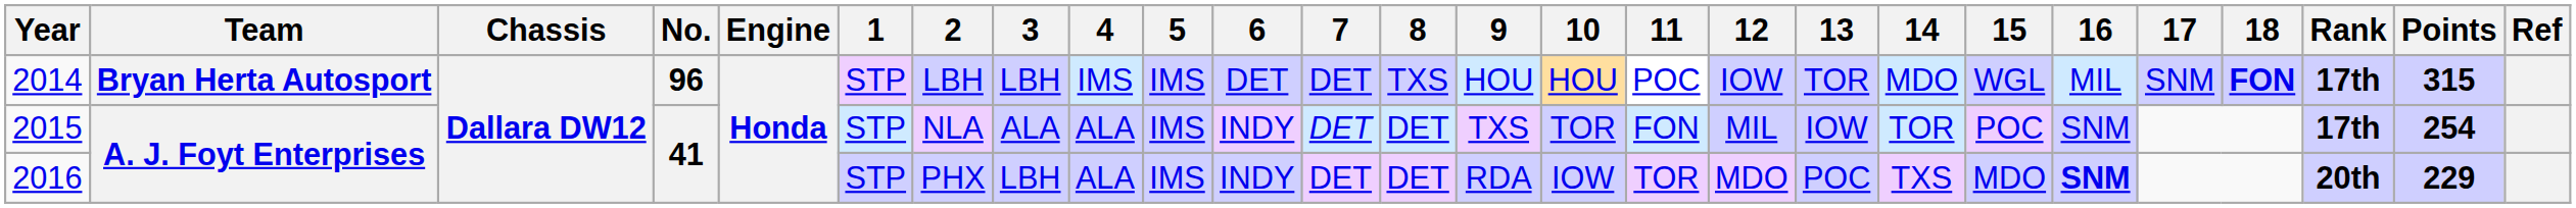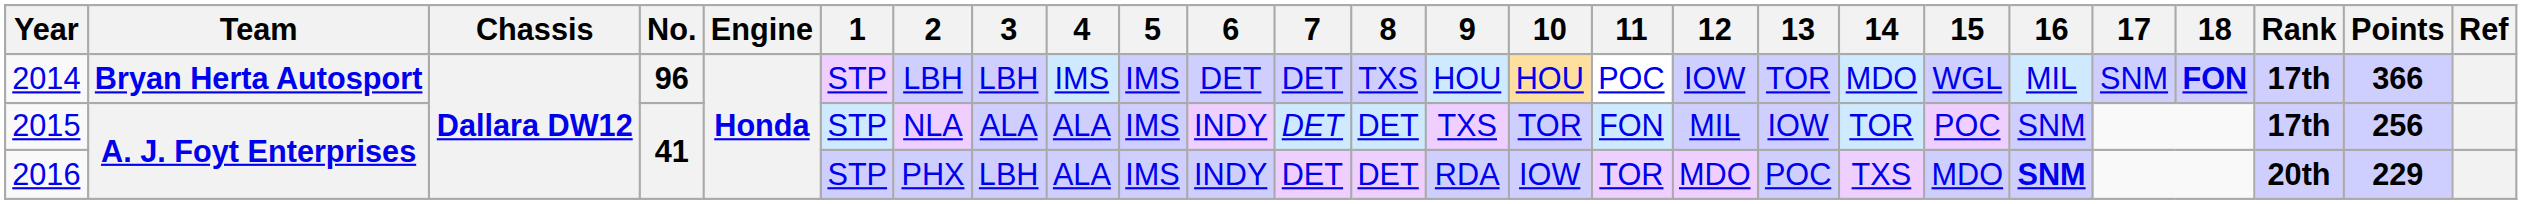 <table class="wikitable" style="text-align:center; font-size:90%">
 <tr>
 <th>Year</th>
 <th>Team</th>
 <th>Chassis</th>
 <th>No.</th>
 <th>Engine</th>
 <th>1</th>
 <th>2</th>
 <th>3</th>
 <th>4</th>
 <th>5</th>
 <th>6</th>
 <th>7</th>
 <th>8</th>
 <th>9</th>
 <th>10</th>
 <th>11</th>
 <th>12</th>
 <th>13</th>
 <th>14</th>
 <th>15</th>
 <th>16</th>
 <th>17</th>
 <th>18</th>
 <th>Rank</th>
 <th>Points</th>
 <th>Ref</th>
 </tr>
 <tr>
 <td><a href='#'>2014</a></td>
 <th><a href='#'>Bryan Herta Autosport</a></th>
 <th rowspan=3><a href='#'>Dallara DW12</a></th>
 <th>96</th>
 <th rowspan=3><a href='#'>Honda</a></th>
 <td style="background:#EFCFFF;"><a href='#'>STP</a><br></td>
 <td style="background:#CFCFFF;"><a href='#'>LBH</a><br></td>
 <td style="background:#CFCFFF;"><a href='#'>LBH</a><br></td>
 <td style="background:#CFEAFF;"><a href='#'>IMS</a><br></td>
 <td style="background:#CFCFFF;"><a href='#'>IMS</a><br></td>
 <td style="background:#CFCFFF;"><a href='#'>DET</a><br></td>
 <td style="background:#CFCFFF;"><a href='#'>DET</a><br></td>
 <td style="background:#CFCFFF;"><a href='#'>TXS</a><br></td>
 <td style="background:#CFEAFF;"><a href='#'>HOU</a><br></td>
 <td style="background:#FFDF9F;"><a href='#'>HOU</a><br></td>
 <td style="background:#FFFFFF;"><a href='#'>POC</a><br></td>
 <td style="background:#CFCFFF;"><a href='#'>IOW</a><br></td>
 <td style="background:#CFCFFF;"><a href='#'>TOR</a><br></td>
 <td style="background:#CFEAFF;"><a href='#'>MDO</a><br></td>
 <td style="background:#CFCFFF;"><a href='#'>WGL</a><br></td>
 <td style="background:#CFEAFF;"><a href='#'>MIL</a><br></td>
 <td style="background:#CFCFFF;"><a href='#'>SNM</a><br></td>
 <td style="background:#CFCFFF;"><strong><a href='#'>FON</a><br></strong></td>
 <th style="background:#CFCFFF;">17th</th>
-<th style="background:#CFCFFF;">315</th>
+<th style="background:#CFCFFF;">366</th>
 <th></th>
 </tr>
 <tr>
 <td><a href='#'>2015</a></td>
 <th rowspan=2><a href='#'>A. J. Foyt Enterprises</a></th>
 <th rowspan=2>41</th>
 <td style="background:#CFEAFF;"><a href='#'>STP</a><br></td>
 <td style="background:#EFCFFF;"><a href='#'>NLA</a><br></td>
 <td style="background:#CFCFFF;"><a href='#'>ALA</a><br></td>
 <td style="background:#CFCFFF;"><a href='#'>ALA</a><br></td>
 <td style="background:#CFCFFF;"><a href='#'>IMS</a><br></td>
 <td style="background:#EFCFFF;"><a href='#'>INDY</a><br></td>
 <td style="background:#CFEAFF;"><em><a href='#'>DET</a></em><br></td>
 <td style="background:#CFEAFF;"><a href='#'>DET</a><br></td>
 <td style="background:#EFCFFF;"><a href='#'>TXS</a><br></td>
 <td style="background:#CFCFFF;"><a href='#'>TOR</a><br></td>
 <td style="background:#CFEAFF;"><a href='#'>FON</a><br></td>
 <td style="background:#CFCFFF;"><a href='#'>MIL</a><br></td>
 <td style="background:#CFCFFF;"><a href='#'>IOW</a><br></td>
 <td style="background:#CFEAFF;"><a href='#'>TOR</a><br></td>
 <td style="background:#EFCFFF;"><a href='#'>POC</a><br></td>
 <td style="background:#CFCFFF;"><a href='#'>SNM</a><br></td>
 <td colspan=2></td>
 <th style="background:#CFCFFF;">17th</th>
-<th style="background:#CFCFFF;">254</th>
+<th style="background:#CFCFFF;">256</th>
 <th></th>
 </tr>
 <tr>
 <td><a href='#'>2016</a></td>
 <td style="background:#CFCFFF;"><a href='#'>STP</a><br></td>
 <td style="background:#CFCFFF;"><a href='#'>PHX</a><br></td>
 <td style="background:#CFCFFF;"><a href='#'>LBH</a><br></td>
 <td style="background:#CFCFFF;"><a href='#'>ALA</a><br></td>
 <td style="background:#CFCFFF;"><a href='#'>IMS</a><br></td>
 <td style="background:#CFCFFF;"><a href='#'>INDY</a><br></td>
 <td style="background:#EFCFFF;"><a href='#'>DET</a><br></td>
 <td style="background:#EFCFFF;"><a href='#'>DET</a><br></td>
 <td style="background:#CFCFFF;"><a href='#'>RDA</a><br></td>
 <td style="background:#CFCFFF;"><a href='#'>IOW</a><br></td>
 <td style="background:#EFCFFF;"><a href='#'>TOR</a><br></td>
 <td style="background:#EFCFFF;"><a href='#'>MDO</a><br></td>
 <td style="background:#CFCFFF;"><a href='#'>POC</a><br></td>
 <td style="background:#EFCFFF;"><a href='#'>TXS</a><br></td>
 <td style="background:#CFCFFF;"><a href='#'>MDO</a><br></td>
 <td style="background:#CFCFFF;"><strong><a href='#'>SNM</a><br></strong></td>
 <td colspan=2></td>
 <th style="background:#CFCFFF;">20th</th>
 <th style="background:#CFCFFF;">229</th>
 <th></th>
 </tr>
 </table>
